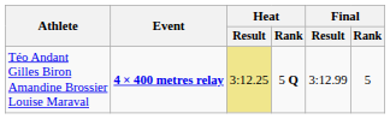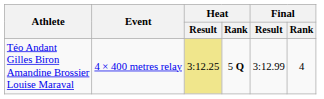 <table class="wikitable" style="font-size:90%">
 <tr>
 <th rowspan="2">Athlete</th>
 <th rowspan="2">Event</th>
 <th colspan="2">Heat</th>
 <th colspan="2">Final</th>
 </tr>
 <tr style="font-size:95%">
 <th>Result</th>
 <th>Rank</th>
 <th>Result</th>
 <th>Rank</th>
 </tr>
 <tr align=center>
 <td align=left><a href='#'>Téo Andant</a><br><a href='#'>Gilles Biron</a><br><a href='#'>Amandine Brossier</a><br><a href='#'>Louise Maraval</a></td>
-<td align=left><strong><a href='#'>4 × 400 metres relay</a></strong></td>
+<td align=left><a href='#'>4 × 400 metres relay</a></td>
 <td style="background: khaki;">3:12.25 <strong></strong></td>
 <td>5 <strong>Q</strong></td>
 <td>3:12.99</td>
-<td>5</td>
+<td>4</td>
 </tr>
 </table>
